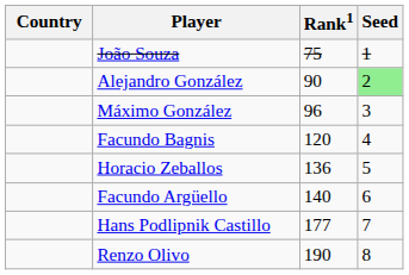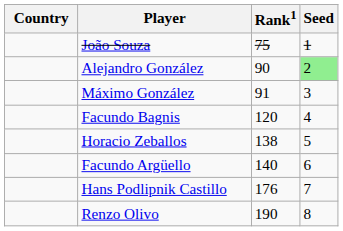 <table class="sortable wikitable">
 <tr>
 <th width="70">Country</th>
 <th width="175">Player</th>
 <th>Rank<sup>1</sup></th>
 <th>Seed</th>
 </tr>
 <tr>
 <td></td>
 <td><s><a href='#'>João Souza</a></s></td>
 <td><s>75</s></td>
 <td><s>1</s></td>
 </tr>
 <tr>
 <td></td>
 <td><a href='#'>Alejandro González</a></td>
 <td>90</td>
 <td style="background: lightgreen;">2</td>
 </tr>
 <tr>
 <td></td>
 <td><a href='#'>Máximo González</a></td>
-<td>96</td>
+<td>91</td>
 <td>3</td>
 </tr>
 <tr>
 <td></td>
 <td><a href='#'>Facundo Bagnis</a></td>
 <td>120</td>
 <td>4</td>
 </tr>
 <tr>
 <td></td>
 <td><a href='#'>Horacio Zeballos</a></td>
-<td>136</td>
+<td>138</td>
 <td>5</td>
 </tr>
 <tr>
 <td></td>
 <td><a href='#'>Facundo Argüello</a></td>
 <td>140</td>
 <td>6</td>
 </tr>
 <tr>
 <td></td>
 <td><a href='#'>Hans Podlipnik Castillo</a></td>
-<td>177</td>
+<td>176</td>
 <td>7</td>
 </tr>
 <tr>
 <td></td>
 <td><a href='#'>Renzo Olivo</a></td>
 <td>190</td>
 <td>8</td>
 </tr>
 </table>
